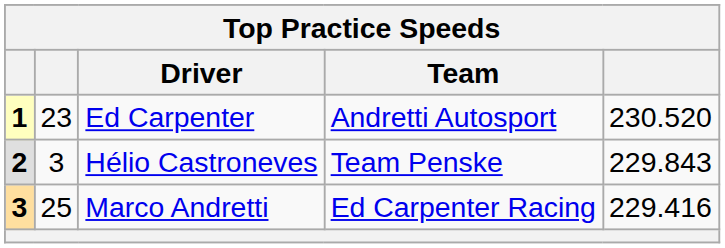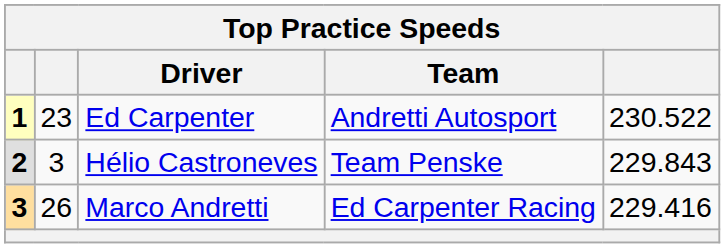 <table class="wikitable" style="font-size:95%;">
 <tr>
 <th colspan=9>Top Practice Speeds</th>
 </tr>
 <tr>
 <th></th>
 <th></th>
 <th>Driver</th>
 <th>Team</th>
 <th></th>
 </tr>
 <tr>
 <td align=center style="background:#FFFFBF;"><strong>1</strong></td>
 <td align=center>23</td>
 <td> <a href='#'>Ed Carpenter</a></td>
 <td><a href='#'>Andretti Autosport</a></td>
-<td align=center>230.520</td>
+<td align=center>230.522</td>
 </tr>
 <tr>
 <td align=center style="background:#DFDFDF;"><strong>2</strong></td>
 <td align=center>3</td>
 <td> <a href='#'>Hélio Castroneves</a></td>
 <td><a href='#'>Team Penske</a></td>
 <td align=center>229.843</td>
 </tr>
 <tr>
 <td align=center style="background:#FFDF9F;"><strong>3</strong></td>
-<td align=center>25</td>
+<td align=center>26</td>
 <td> <a href='#'>Marco Andretti</a></td>
 <td><a href='#'>Ed Carpenter Racing</a></td>
 <td align=center>229.416</td>
 </tr>
 <tr>
 <th colspan=9></th>
 </tr>
 </table>
